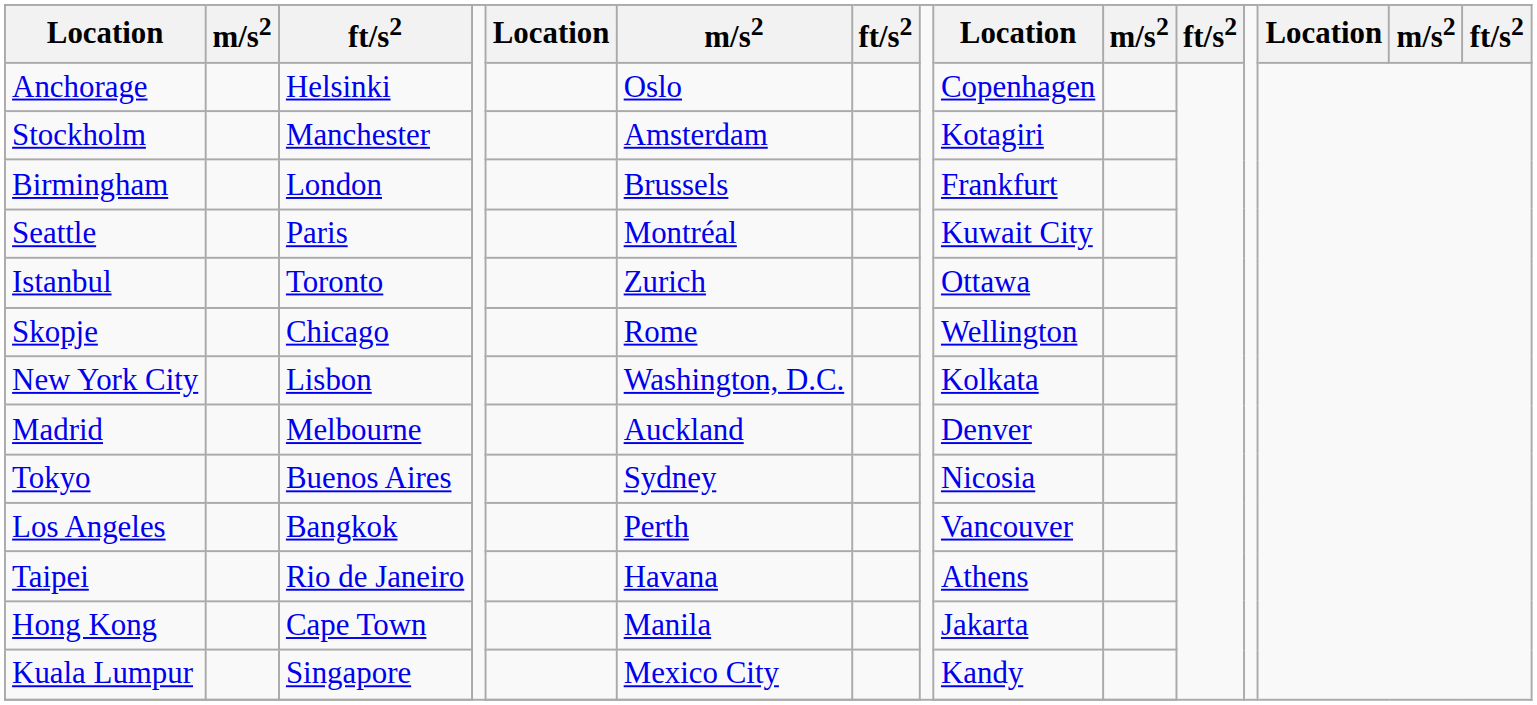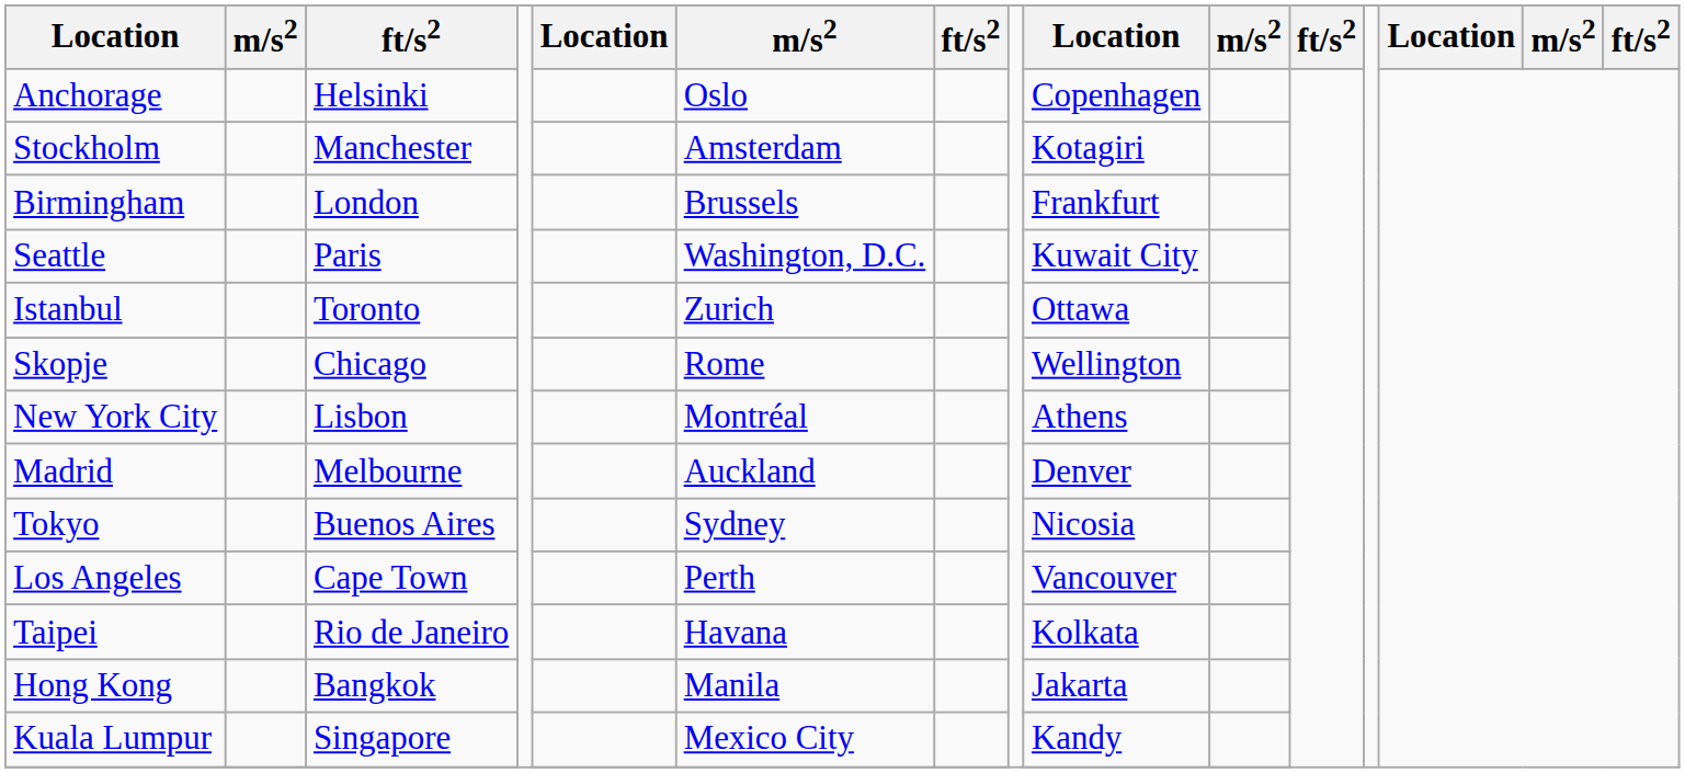 <table class="wikitable mw-collapsible">
 <tr>
 <th>Location</th>
 <th>m/s<sup>2</sup></th>
 <th>ft/s<sup>2</sup></th>
 <td rowspan=18></td>
 <th>Location</th>
 <th>m/s<sup>2</sup></th>
 <th>ft/s<sup>2</sup></th>
 <td rowspan=18></td>
 <th>Location</th>
 <th>m/s<sup>2</sup></th>
 <th>ft/s<sup>2</sup></th>
 <td rowspan=18></td>
 <th>Location</th>
 <th>m/s<sup>2</sup></th>
 <th>ft/s<sup>2</sup></th>
 </tr>
 <tr>
 <td><a href='#'>Anchorage</a></td>
 <td></td>
 <td><a href='#'>Helsinki</a></td>
 <td></td>
 <td><a href='#'>Oslo</a></td>
 <td></td>
 <td><a href='#'>Copenhagen</a></td>
 <td></td>
 </tr>
 <tr>
 <td><a href='#'>Stockholm</a></td>
 <td></td>
 <td><a href='#'>Manchester</a></td>
 <td></td>
 <td><a href='#'>Amsterdam</a></td>
 <td></td>
 <td><a href='#'>Kotagiri</a></td>
 <td></td>
 </tr>
 <tr>
 <td><a href='#'>Birmingham</a></td>
 <td></td>
 <td><a href='#'>London</a></td>
 <td></td>
 <td><a href='#'>Brussels</a></td>
 <td></td>
 <td><a href='#'>Frankfurt</a></td>
 <td></td>
 </tr>
 <tr>
 <td><a href='#'>Seattle</a></td>
 <td></td>
 <td><a href='#'>Paris</a></td>
 <td></td>
-<td><a href='#'>Montréal</a></td>
+<td><a href='#'>Washington, D.C.</a></td>
 <td></td>
 <td><a href='#'>Kuwait City</a></td>
 <td></td>
 </tr>
 <tr>
 <td><a href='#'>Istanbul</a></td>
 <td></td>
 <td><a href='#'>Toronto</a></td>
 <td></td>
 <td><a href='#'>Zurich</a></td>
 <td></td>
 <td><a href='#'>Ottawa</a></td>
 <td></td>
 </tr>
 <tr>
 <td><a href='#'>Skopje</a></td>
 <td></td>
 <td><a href='#'>Chicago</a></td>
 <td></td>
 <td><a href='#'>Rome</a></td>
 <td></td>
 <td><a href='#'>Wellington</a></td>
 <td></td>
 </tr>
 <tr>
 <td><a href='#'>New York City</a></td>
 <td></td>
 <td><a href='#'>Lisbon</a></td>
 <td></td>
-<td><a href='#'>Washington, D.C.</a></td>
+<td><a href='#'>Montréal</a></td>
 <td></td>
-<td><a href='#'>Kolkata</a></td>
+<td><a href='#'>Athens</a></td>
 <td></td>
 </tr>
 <tr>
 <td><a href='#'>Madrid</a></td>
 <td></td>
 <td><a href='#'>Melbourne</a></td>
 <td></td>
 <td><a href='#'>Auckland</a></td>
 <td></td>
 <td><a href='#'>Denver</a></td>
 <td></td>
 </tr>
 <tr>
 <td><a href='#'>Tokyo</a></td>
 <td></td>
 <td><a href='#'>Buenos Aires</a></td>
 <td></td>
 <td><a href='#'>Sydney</a></td>
 <td></td>
 <td><a href='#'>Nicosia</a></td>
 <td></td>
 </tr>
 <tr>
 <td><a href='#'>Los Angeles</a></td>
 <td></td>
-<td><a href='#'>Bangkok</a></td>
+<td><a href='#'>Cape Town</a></td>
 <td></td>
 <td><a href='#'>Perth</a></td>
 <td></td>
 <td><a href='#'>Vancouver</a></td>
 <td></td>
 </tr>
 <tr>
 <td><a href='#'>Taipei</a></td>
 <td></td>
 <td><a href='#'>Rio de Janeiro</a></td>
 <td></td>
 <td><a href='#'>Havana</a></td>
 <td></td>
-<td><a href='#'>Athens</a></td>
+<td><a href='#'>Kolkata</a></td>
 <td></td>
 </tr>
 <tr>
 <td><a href='#'>Hong Kong</a></td>
 <td></td>
-<td><a href='#'>Cape Town</a></td>
+<td><a href='#'>Bangkok</a></td>
 <td></td>
 <td><a href='#'>Manila</a></td>
 <td></td>
 <td><a href='#'>Jakarta</a></td>
 <td></td>
 </tr>
 <tr>
 <td><a href='#'>Kuala Lumpur</a></td>
 <td></td>
 <td><a href='#'>Singapore</a></td>
 <td></td>
 <td><a href='#'>Mexico City</a></td>
 <td></td>
 <td><a href='#'>Kandy</a></td>
 <td></td>
 </tr>
 <tr>
 </tr>
 </table>
